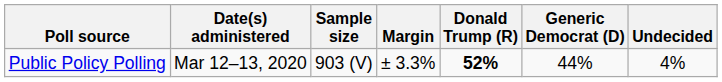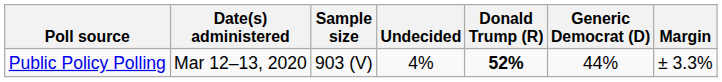 <table class="wikitable" style="font-size:90%;text-align:center;">
 <tr valign=bottom style="font-size:90%;">
 <th>Poll source</th>
 <th>Date(s)<br>administered</th>
 <th>Sample<br>size</th>
-<th>Margin<br></th>
+<th>Undecided</th>
 <th>Donald<br>Trump (R)</th>
 <th>Generic<br>Democrat (D)</th>
-<th>Undecided</th>
+<th>Margin<br></th>
 </tr>
 <tr>
 <td><a href='#'>Public Policy Polling</a></td>
 <td>Mar 12–13, 2020</td>
 <td>903 (V)</td>
-<td>± 3.3%</td>
+<td>4%</td>
 <td><strong>52%</strong></td>
 <td>44%</td>
-<td>4%</td>
+<td>± 3.3%</td>
 </tr>
 </table>
